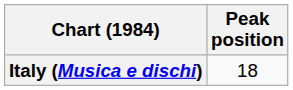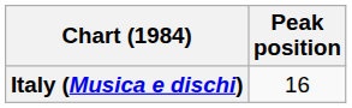 <table class="wikitable plainrowheaders" style="text-align:center">
 <tr>
 <th scope="col">Chart (1984)</th>
 <th scope="col">Peak<br>position</th>
 </tr>
 <tr>
 <th scope="row">Italy (<em><a href='#'>Musica e dischi</a></em>)</th>
-<td>18</td>
+<td>16</td>
 </tr>
 </table>
